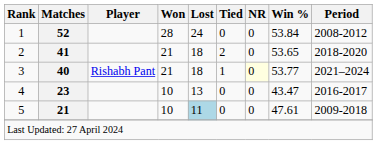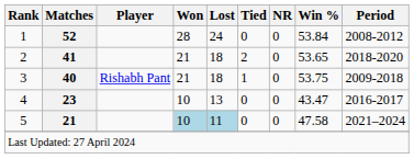 <table class="wikitable">
 <tr>
 <th>Rank</th>
 <th>Matches</th>
 <th>Player</th>
 <th>Won</th>
 <th>Lost</th>
 <th>Tied</th>
 <th>NR</th>
 <th>Win %</th>
 <th>Period</th>
 </tr>
 <tr>
 <td align=center>1</td>
 <th scope=row style=text-align:center;>52</th>
 <td></td>
 <td>28</td>
 <td>24</td>
 <td>0</td>
 <td>0</td>
 <td>53.84</td>
 <td>2008-2012</td>
 </tr>
 <tr>
 <td align=center>2</td>
 <th scope=row style=text-align:center;>41</th>
 <td></td>
 <td>21</td>
 <td>18</td>
 <td>2</td>
 <td>0</td>
 <td>53.65</td>
 <td>2018-2020</td>
 </tr>
 <tr>
 <td align=center>3</td>
 <th scope=row style=text-align:center;>40</th>
 <td><a href='#'>Rishabh Pant</a></td>
 <td>21</td>
 <td>18</td>
 <td>1</td>
-<td style="background: lightyellow;">0</td>
-<td>53.77</td>
-<td>2021–2024</td>
+<td>0</td>
+<td>53.75</td>
+<td>2009-2018</td>
 </tr>
 <tr>
 <td align=center>4</td>
 <th scope=row style=text-align:center;>23</th>
 <td></td>
 <td>10</td>
 <td>13</td>
 <td>0</td>
 <td>0</td>
 <td>43.47</td>
 <td>2016-2017</td>
 </tr>
 <tr>
 <td align=center>5</td>
 <th scope=row style=text-align:center;>21</th>
 <td></td>
-<td>10</td>
+<td style="background: lightblue;">10</td>
 <td style="background: lightblue;">11</td>
 <td>0</td>
 <td>0</td>
-<td>47.61</td>
-<td>2009-2018</td>
+<td>47.58</td>
+<td>2021–2024</td>
 </tr>
 <tr>
 </tr>
 <tr class=sortbottom>
 <td colspan=9><small>Last Updated: 27 April 2024</small></td>
 </tr>
 </table>
